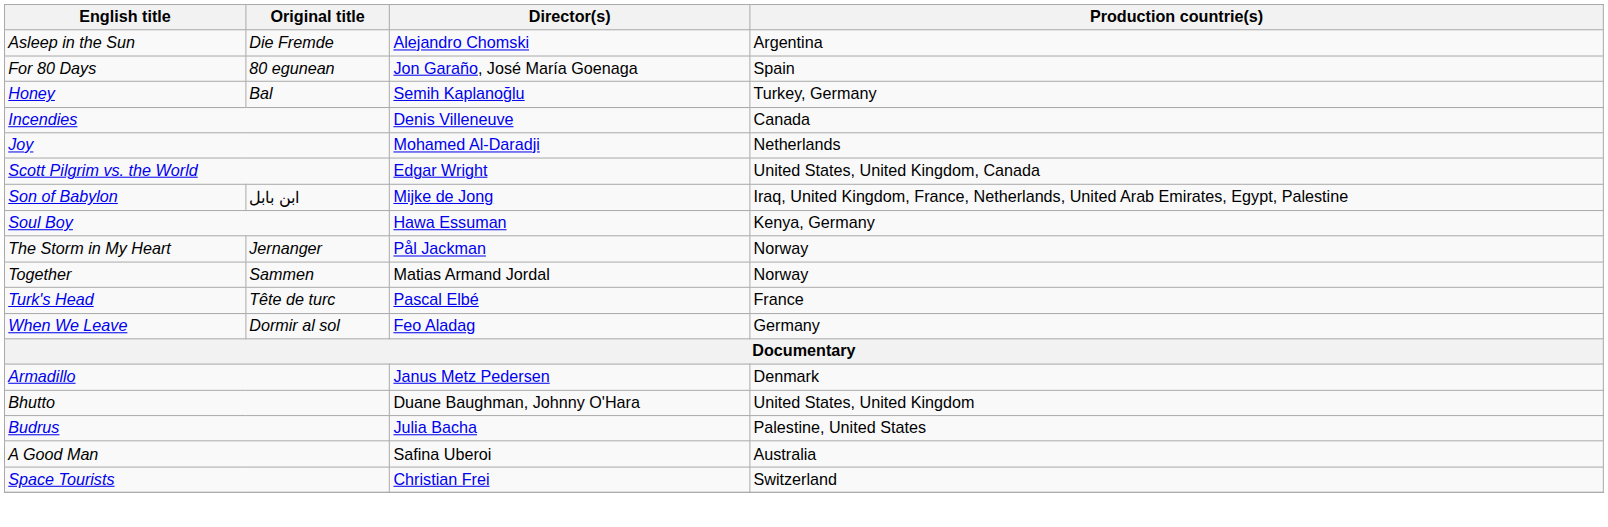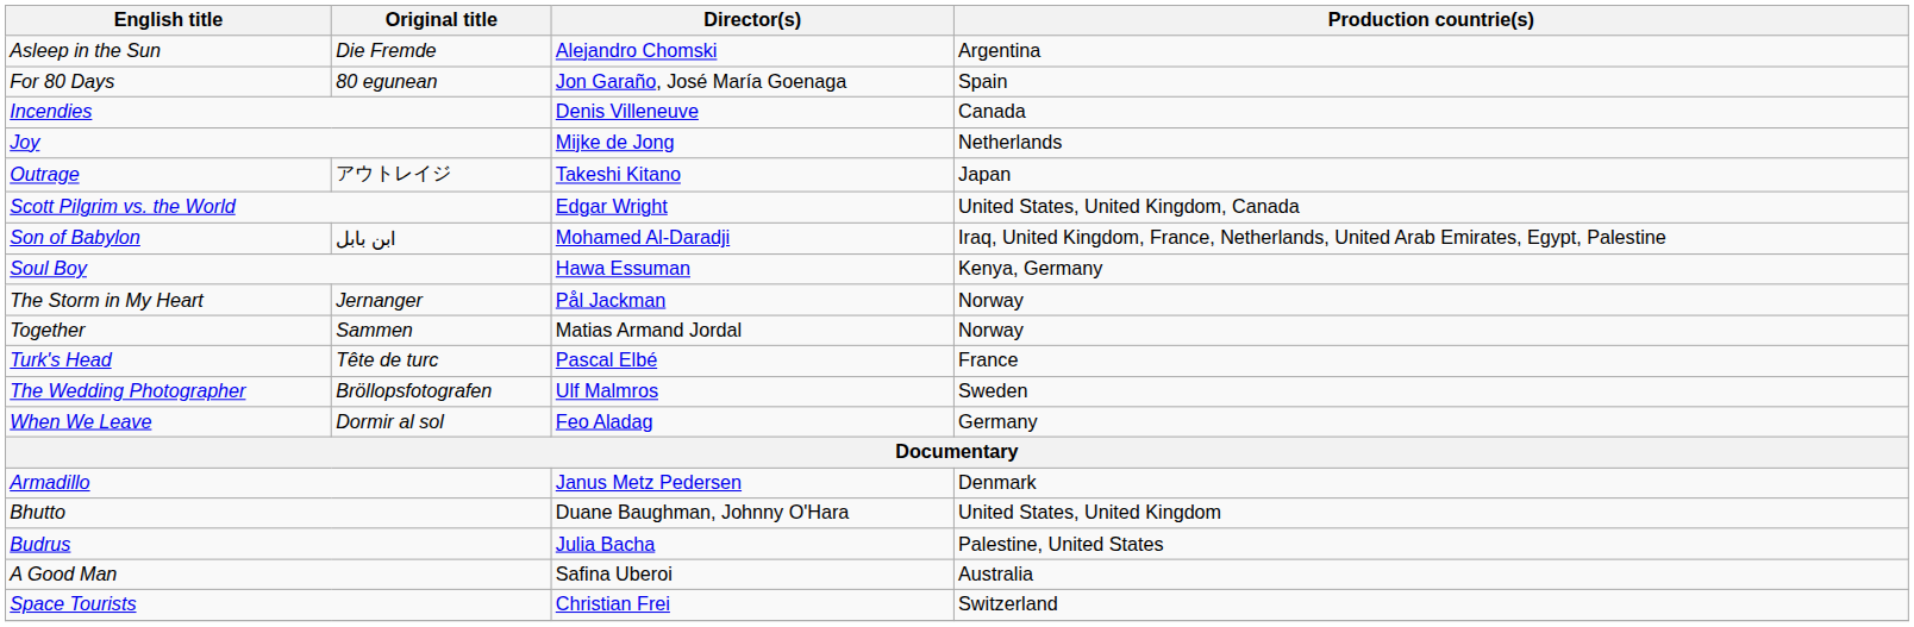 <table class="sortable wikitable" style="width:100%; margin-bottom:4px">
 <tr>
 <th>English title</th>
 <th>Original title</th>
 <th>Director(s)</th>
 <th>Production countrie(s)</th>
 </tr>
 <tr>
 <td><em>Asleep in the Sun</em></td>
 <td><em>Die Fremde</em></td>
 <td><a href='#'>Alejandro Chomski</a></td>
 <td>Argentina</td>
 </tr>
 <tr>
 <td><em>For 80 Days</em></td>
 <td><em>80 egunean</em></td>
 <td><a href='#'>Jon Garaño</a>, José María Goenaga</td>
 <td>Spain</td>
 </tr>
 <tr>
-<td><em><a href='#'>Honey</a></em></td>
-<td><em>Bal</em></td>
-<td><a href='#'>Semih Kaplanoğlu</a></td>
-<td>Turkey, Germany</td>
-</tr>
-<tr>
 <td colspan="2"><em><a href='#'>Incendies</a></em></td>
 <td><a href='#'>Denis Villeneuve</a></td>
 <td>Canada</td>
 </tr>
 <tr>
 <td colspan="2"><em><a href='#'>Joy</a></em></td>
-<td><a href='#'>Mohamed Al-Daradji</a></td>
+<td><a href='#'>Mijke de Jong</a></td>
 <td>Netherlands</td>
+</tr>
+<tr>
+<td><em><a href='#'>Outrage</a></em></td>
+<td>アウトレイジ</td>
+<td><a href='#'>Takeshi Kitano</a></td>
+<td>Japan</td>
 </tr>
 <tr>
 <td colspan="2"><em><a href='#'>Scott Pilgrim vs. the World</a></em></td>
 <td><a href='#'>Edgar Wright</a></td>
 <td>United States, United Kingdom, Canada</td>
 </tr>
 <tr>
 <td><em><a href='#'>Son of Babylon</a></em></td>
 <td>ابن بابل</td>
-<td><a href='#'>Mijke de Jong</a></td>
+<td><a href='#'>Mohamed Al-Daradji</a></td>
 <td>Iraq, United Kingdom, France, Netherlands, United Arab Emirates, Egypt, Palestine</td>
 </tr>
 <tr>
 <td colspan="2"><em><a href='#'>Soul Boy</a></em></td>
 <td><a href='#'>Hawa Essuman</a></td>
 <td>Kenya, Germany</td>
 </tr>
 <tr>
 <td><em>The Storm in My Heart</em></td>
 <td><em>Jernanger</em></td>
 <td><a href='#'>Pål Jackman</a></td>
 <td>Norway</td>
 </tr>
 <tr>
 <td><em>Together</em></td>
 <td><em>Sammen</em></td>
 <td>Matias Armand Jordal</td>
 <td>Norway</td>
 </tr>
 <tr>
 <td><em><a href='#'>Turk's Head</a></em></td>
 <td><em>Tête de turc</em></td>
 <td><a href='#'>Pascal Elbé</a></td>
 <td>France</td>
+</tr>
+<tr>
+<td><em><a href='#'>The Wedding Photographer</a></em></td>
+<td><em>Bröllopsfotografen</em></td>
+<td><a href='#'>Ulf Malmros</a></td>
+<td>Sweden</td>
 </tr>
 <tr>
 <td><em><a href='#'>When We Leave</a></em></td>
 <td><em>Dormir al sol</em></td>
 <td><a href='#'>Feo Aladag</a></td>
 <td>Germany</td>
 </tr>
 <tr>
 <th colspan="4">Documentary</th>
 </tr>
 <tr>
 <td colspan="2"><em><a href='#'>Armadillo</a></em></td>
 <td><a href='#'>Janus Metz Pedersen</a></td>
 <td>Denmark</td>
 </tr>
 <tr>
 <td colspan="2"><em>Bhutto</em></td>
 <td>Duane Baughman, Johnny O'Hara</td>
 <td>United States, United Kingdom</td>
 </tr>
 <tr>
 <td colspan="2"><em><a href='#'>Budrus</a></em></td>
 <td><a href='#'>Julia Bacha</a></td>
 <td>Palestine, United States</td>
 </tr>
 <tr>
 <td colspan="2"><em>A Good Man</em></td>
 <td>Safina Uberoi</td>
 <td>Australia</td>
 </tr>
 <tr>
 <td colspan="2"><em><a href='#'>Space Tourists</a></em></td>
 <td><a href='#'>Christian Frei</a></td>
 <td>Switzerland</td>
 </tr>
 <tr>
 </tr>
 </table>
